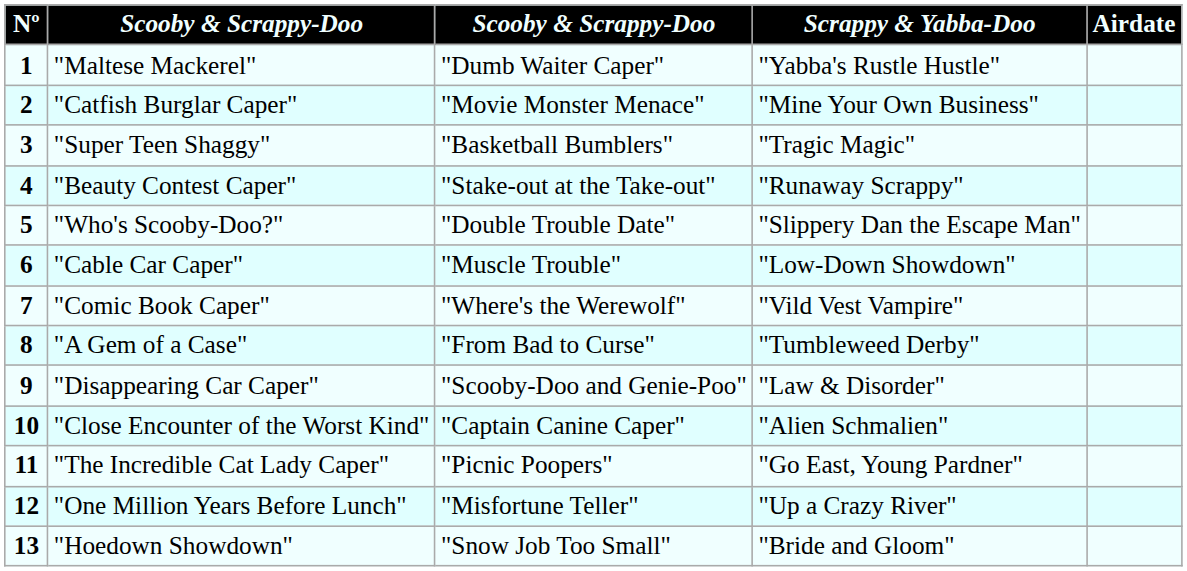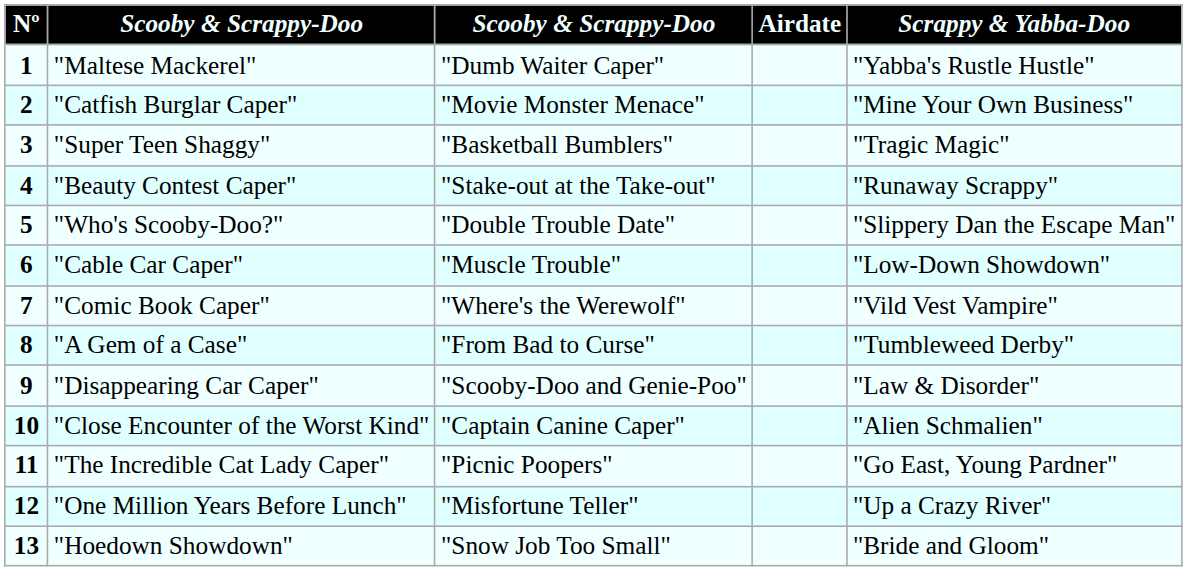 <table class=wikitable style="background:#F0FFFF">
 <tr style="color:#F0FFFF">
 <th style="background:#000000; width:20px">Nº</th>
 <th style="background:#000000"><em>Scooby & Scrappy-Doo</em></th>
 <th style="background:#000000"><em>Scooby & Scrappy-Doo</em></th>
+<th style="background:#000000">Airdate</th>
 <th style="background:#000000"><em>Scrappy & Yabba-Doo</em></th>
-<th style="background:#000000">Airdate</th>
 </tr>
 <tr>
 <td align="center"><strong>1</strong></td>
 <td>"Maltese Mackerel"</td>
 <td>"Dumb Waiter Caper"</td>
+<td align="center"></td>
 <td>"Yabba's Rustle Hustle"</td>
-<td align="center"></td>
 </tr>
 <tr bgcolor="E0FFFF">
 <td align="center"><strong>2</strong></td>
 <td>"Catfish Burglar Caper"</td>
 <td>"Movie Monster Menace"</td>
+<td align="center"></td>
 <td>"Mine Your Own Business"</td>
-<td align="center"></td>
 </tr>
 <tr>
 <td align="center"><strong>3</strong></td>
 <td>"Super Teen Shaggy"</td>
 <td>"Basketball Bumblers"</td>
+<td align="center"></td>
 <td>"Tragic Magic"</td>
-<td align="center"></td>
 </tr>
 <tr bgcolor="E0FFFF">
 <td align="center"><strong>4</strong></td>
 <td>"Beauty Contest Caper"</td>
 <td>"Stake-out at the Take-out"</td>
+<td align="center"></td>
 <td>"Runaway Scrappy"</td>
-<td align="center"></td>
 </tr>
 <tr>
 <td align="center"><strong>5</strong></td>
 <td>"Who's Scooby-Doo?"</td>
 <td>"Double Trouble Date"</td>
+<td align="center"></td>
 <td>"Slippery Dan the Escape Man"</td>
-<td align="center"></td>
 </tr>
 <tr bgcolor="E0FFFF">
 <td align="center"><strong>6</strong></td>
 <td>"Cable Car Caper"</td>
 <td>"Muscle Trouble"</td>
+<td align="center"></td>
 <td>"Low-Down Showdown"</td>
-<td align="center"></td>
 </tr>
 <tr>
 <td align="center"><strong>7</strong></td>
 <td>"Comic Book Caper"</td>
 <td>"Where's the Werewolf"</td>
+<td align="center"></td>
 <td>"Vild Vest Vampire"</td>
-<td align="center"></td>
 </tr>
 <tr bgcolor="E0FFFF">
 <td align="center"><strong>8</strong></td>
 <td>"A Gem of a Case"</td>
 <td>"From Bad to Curse"</td>
+<td align="center"></td>
 <td>"Tumbleweed Derby"</td>
-<td align="center"></td>
 </tr>
 <tr>
 <td align="center"><strong>9</strong></td>
 <td>"Disappearing Car Caper"</td>
 <td>"Scooby-Doo and Genie-Poo"</td>
+<td align="center"></td>
 <td>"Law & Disorder"</td>
-<td align="center"></td>
 </tr>
 <tr bgcolor="E0FFFF">
 <td align="center"><strong>10</strong></td>
 <td>"Close Encounter of the Worst Kind"</td>
 <td>"Captain Canine Caper"</td>
+<td align="center"></td>
 <td>"Alien Schmalien"</td>
-<td align="center"></td>
 </tr>
 <tr>
 <td align="center"><strong>11</strong></td>
 <td>"The Incredible Cat Lady Caper"</td>
 <td>"Picnic Poopers"</td>
+<td align="center"></td>
 <td>"Go East, Young Pardner"</td>
-<td align="center"></td>
 </tr>
 <tr bgcolor="E0FFFF">
 <td align="center"><strong>12</strong></td>
 <td>"One Million Years Before Lunch"</td>
 <td>"Misfortune Teller"</td>
+<td align="center"></td>
 <td>"Up a Crazy River"</td>
-<td align="center"></td>
 </tr>
 <tr>
 <td align="center"><strong>13</strong></td>
 <td>"Hoedown Showdown"</td>
 <td>"Snow Job Too Small"</td>
+<td align="center"></td>
 <td>"Bride and Gloom"</td>
-<td align="center"></td>
 </tr>
 </table>
